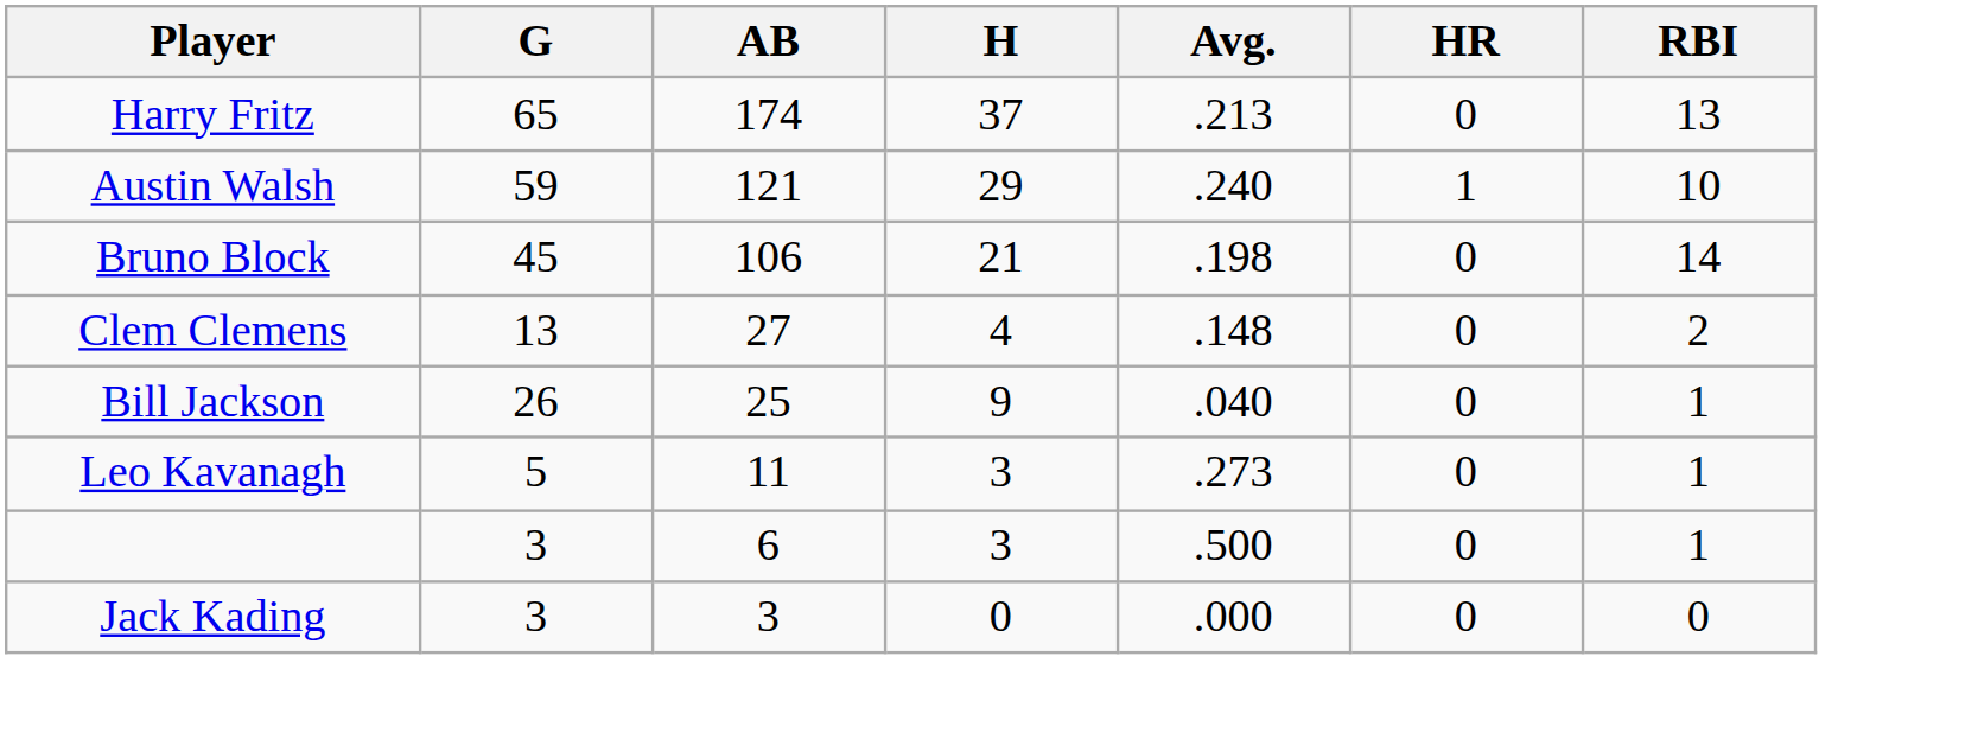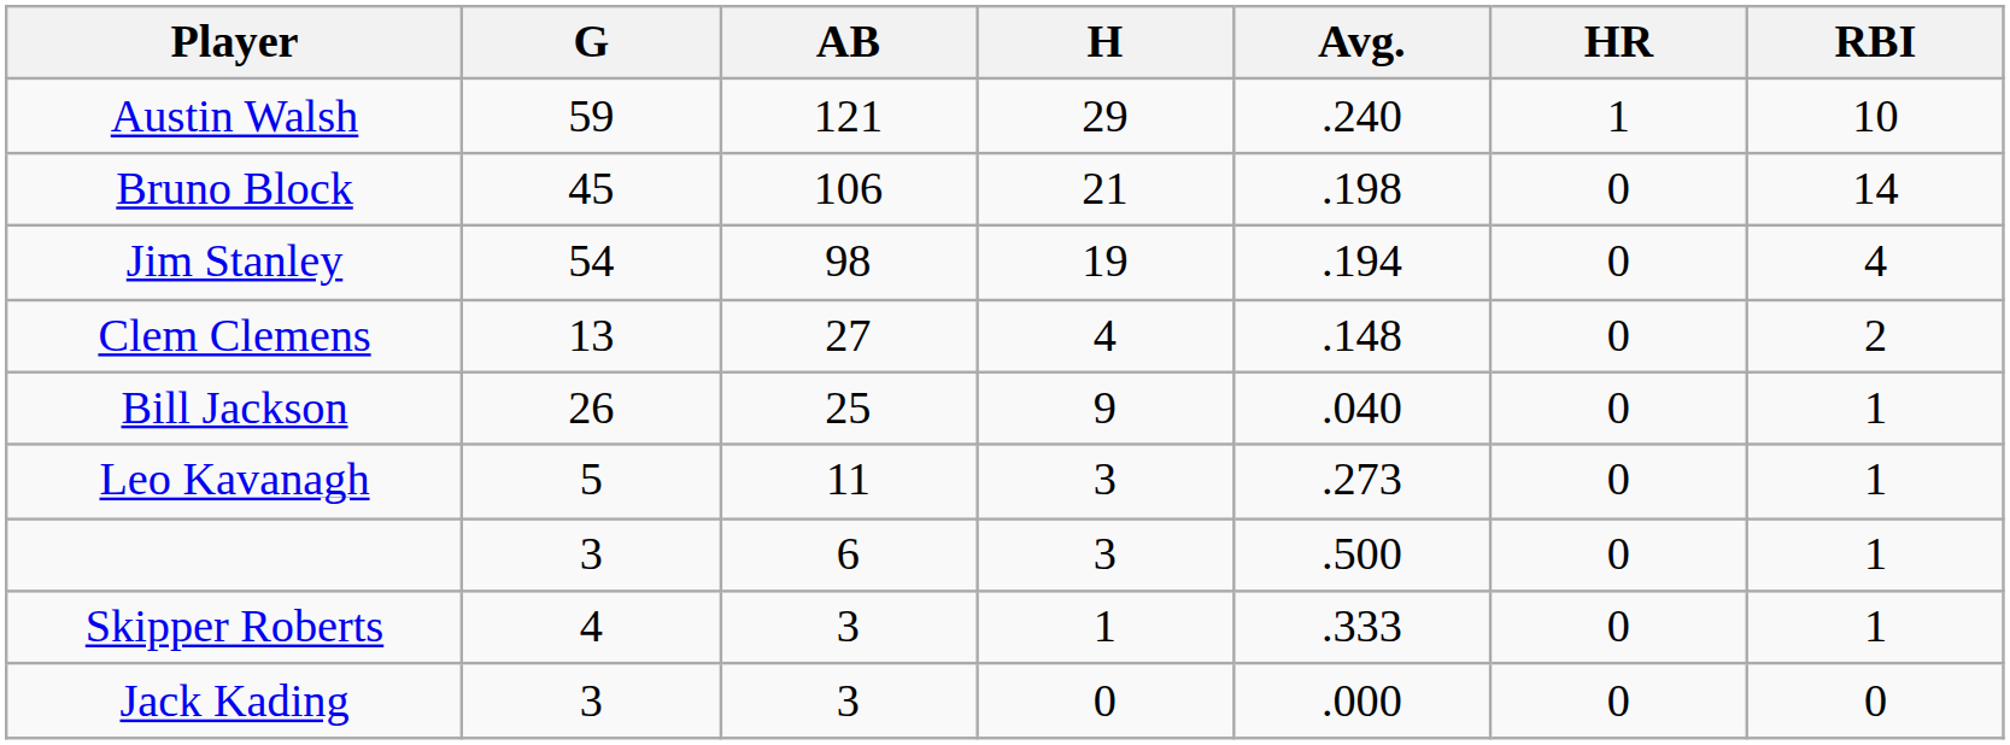 <table class="wikitable sortable">
 <tr>
 <th bgcolor="#DDDDFF" width="16%">Player</th>
 <th bgcolor="#DDDDFF" width="9%">G</th>
 <th bgcolor="#DDDDFF" width="9%">AB</th>
 <th bgcolor="#DDDDFF" width="9%">H</th>
 <th bgcolor="#DDDDFF" width="9%">Avg.</th>
 <th bgcolor="#DDDDFF" width="9%">HR</th>
 <th bgcolor="#DDDDFF" width="9%">RBI</th>
-</tr>
-<tr align="center">
-<td><a href='#'>Harry Fritz</a></td>
-<td>65</td>
-<td>174</td>
-<td>37</td>
-<td>.213</td>
-<td>0</td>
-<td>13</td>
 </tr>
 <tr align="center">
 <td><a href='#'>Austin Walsh</a></td>
 <td>59</td>
 <td>121</td>
 <td>29</td>
 <td>.240</td>
 <td>1</td>
 <td>10</td>
 </tr>
 <tr align="center">
 <td><a href='#'>Bruno Block</a></td>
 <td>45</td>
 <td>106</td>
 <td>21</td>
 <td>.198</td>
 <td>0</td>
 <td>14</td>
+</tr>
+<tr align="center">
+<td><a href='#'>Jim Stanley</a></td>
+<td>54</td>
+<td>98</td>
+<td>19</td>
+<td>.194</td>
+<td>0</td>
+<td>4</td>
 </tr>
 <tr align="center">
 <td><a href='#'>Clem Clemens</a></td>
 <td>13</td>
 <td>27</td>
 <td>4</td>
 <td>.148</td>
 <td>0</td>
 <td>2</td>
 </tr>
 <tr align="center">
 <td><a href='#'>Bill Jackson</a></td>
 <td>26</td>
 <td>25</td>
 <td>9</td>
 <td>.040</td>
 <td>0</td>
 <td>1</td>
 </tr>
 <tr align="center">
 <td><a href='#'>Leo Kavanagh</a></td>
 <td>5</td>
 <td>11</td>
 <td>3</td>
 <td>.273</td>
 <td>0</td>
 <td>1</td>
 </tr>
 <tr align="center">
 <td></td>
 <td>3</td>
 <td>6</td>
 <td>3</td>
 <td>.500</td>
 <td>0</td>
 <td>1</td>
 </tr>
 <tr align="center">
+<td><a href='#'>Skipper Roberts</a></td>
+<td>4</td>
+<td>3</td>
+<td>1</td>
+<td>.333</td>
+<td>0</td>
+<td>1</td>
+</tr>
+<tr align="center">
 <td><a href='#'>Jack Kading</a></td>
 <td>3</td>
 <td>3</td>
 <td>0</td>
 <td>.000</td>
 <td>0</td>
 <td>0</td>
 </tr>
 </table>
